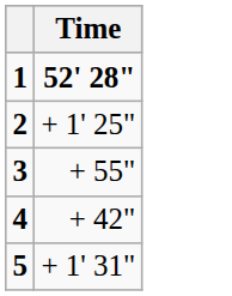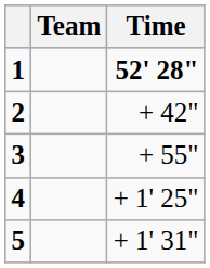 <table class="wikitable">
 <tr style="background:#ccccff;">
 <th></th>
+<th>Team</th>
 <th>Time</th>
 </tr>
 <tr>
 <td><strong>1</strong></td>
+<td><strong></strong></td>
 <td align="right"><strong>52' 28"</strong></td>
 </tr>
 <tr>
 <td><strong>2</strong></td>
-<td align="right">+ 1' 25"</td>
+<td></td>
+<td align="right">+ 42"</td>
 </tr>
 <tr>
 <td><strong>3</strong></td>
+<td></td>
 <td align="right">+ 55"</td>
 </tr>
 <tr>
 <td><strong>4</strong></td>
-<td align="right">+ 42"</td>
+<td></td>
+<td align="right">+ 1' 25"</td>
 </tr>
 <tr>
 <td><strong>5</strong></td>
+<td></td>
 <td align="right">+ 1' 31"</td>
 </tr>
 </table>
